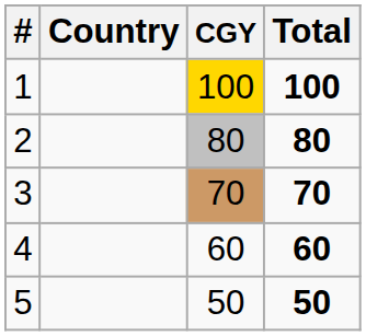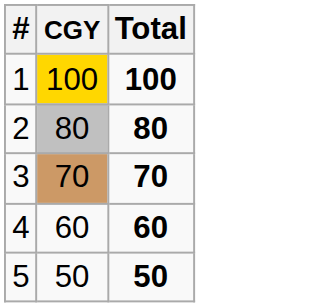 <table class="wikitable" style="text-align:center;">
 <tr>
 <th>#</th>
-<th>Country</th>
 <th><small>CGY</small></th>
 <th>Total</th>
 </tr>
 <tr>
 <td>1</td>
-<td align=left></td>
 <td bgcolor=gold>100</td>
 <td><strong>100</strong></td>
 </tr>
 <tr>
 <td>2</td>
-<td align=left></td>
 <td bgcolor=silver>80</td>
 <td><strong>80</strong></td>
 </tr>
 <tr>
 <td>3</td>
-<td align=left></td>
 <td bgcolor=cc9966>70</td>
 <td><strong>70</strong></td>
 </tr>
 <tr>
 <td>4</td>
-<td align=left></td>
 <td>60</td>
 <td><strong>60</strong></td>
 </tr>
 <tr>
 <td>5</td>
-<td align=left></td>
 <td>50</td>
 <td><strong>50</strong></td>
 </tr>
 </table>
